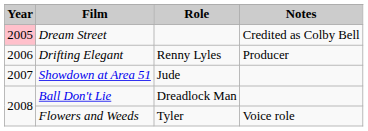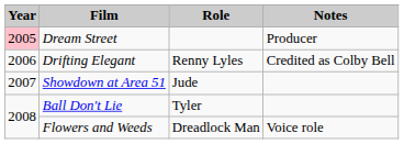 <table class="wikitable">
 <tr>
 </tr>
 <tr>
 <th style="background: #CCCCCC;">Year</th>
 <th style="background: #CCCCCC;">Film</th>
 <th style="background: #CCCCCC;">Role</th>
 <th style="background: #CCCCCC;">Notes</th>
 </tr>
 <tr>
 <td style="background: pink;">2005</td>
 <td><em>Dream Street</em></td>
 <td></td>
-<td>Credited as Colby Bell</td>
+<td>Producer</td>
 </tr>
 <tr>
 <td>2006</td>
 <td><em>Drifting Elegant</em></td>
 <td>Renny Lyles</td>
-<td>Producer</td>
+<td>Credited as Colby Bell</td>
 </tr>
 <tr>
 <td>2007</td>
 <td><em><a href='#'>Showdown at Area 51</a></em></td>
 <td>Jude</td>
 <td></td>
 </tr>
 <tr>
 <td rowspan=2>2008</td>
 <td><em><a href='#'>Ball Don't Lie</a></em></td>
-<td>Dreadlock Man</td>
+<td>Tyler</td>
 <td></td>
 </tr>
 <tr>
 <td><em>Flowers and Weeds</em></td>
-<td>Tyler</td>
+<td>Dreadlock Man</td>
 <td>Voice role</td>
 </tr>
 </table>
